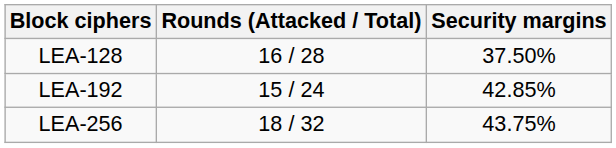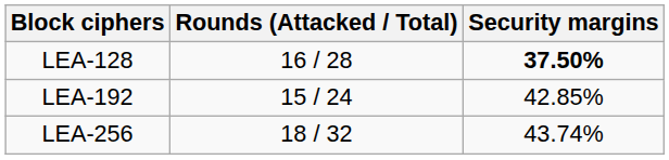 <table class="wikitable" style="margin-left: auto; margin-right:auto; border: none;">
 <tr>
 <th>Block ciphers</th>
 <th>Rounds (Attacked / Total)</th>
 <th>Security margins</th>
 </tr>
 <tr>
 <td style="text-align:center;">LEA-128</td>
 <td style="text-align:center;">16 / 28</td>
-<td style="text-align:center;">37.50%</td>
+<td style="text-align:center;"><strong>37.50%</strong></td>
 </tr>
 <tr>
 <td style="text-align:center;">LEA-192</td>
 <td style="text-align:center;">15 / 24</td>
 <td style="text-align:center;">42.85%</td>
 </tr>
 <tr>
 <td style="text-align:center;">LEA-256</td>
 <td style="text-align:center;">18 / 32</td>
-<td style="text-align:center;">43.75%</td>
+<td style="text-align:center;">43.74%</td>
 </tr>
 </table>
